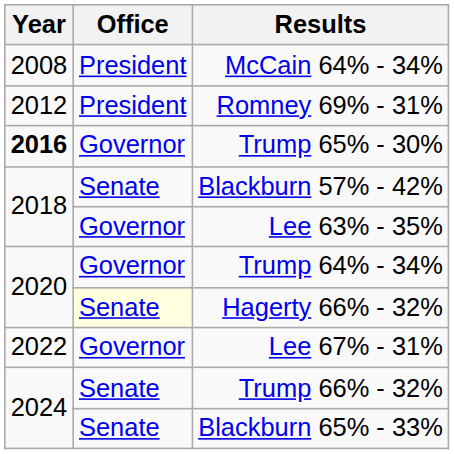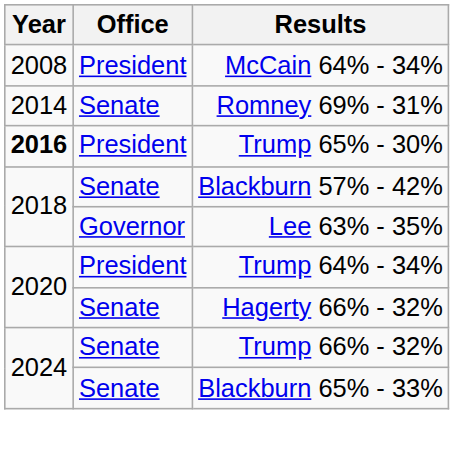 <table class=wikitable>
 <tr>
 <th>Year</th>
 <th>Office</th>
 <th>Results</th>
 </tr>
 <tr>
 <td>2008</td>
 <td><a href='#'>President</a></td>
 <td align="right" ><a href='#'>McCain</a> 64% - 34%</td>
 </tr>
 <tr>
-<td>2012</td>
-<td><a href='#'>President</a></td>
+<td>2014</td>
+<td><a href='#'>Senate</a></td>
 <td align="right" ><a href='#'>Romney</a> 69% - 31%</td>
 </tr>
 <tr>
 <td><strong>2016</strong></td>
-<td><a href='#'>Governor</a></td>
+<td><a href='#'>President</a></td>
 <td align="right" ><a href='#'>Trump</a> 65% - 30%</td>
 </tr>
 <tr>
 <td rowspan=2>2018</td>
 <td><a href='#'>Senate</a></td>
 <td align="right" ><a href='#'>Blackburn</a> 57% - 42%</td>
 </tr>
 <tr>
 <td><a href='#'>Governor</a></td>
 <td align="right" ><a href='#'>Lee</a> 63% - 35%</td>
 </tr>
 <tr>
 <td rowspan=2>2020</td>
-<td><a href='#'>Governor</a></td>
+<td><a href='#'>President</a></td>
 <td align="right" ><a href='#'>Trump</a> 64% - 34%</td>
 </tr>
 <tr>
-<td style="background: lightyellow;"><a href='#'>Senate</a></td>
+<td><a href='#'>Senate</a></td>
 <td align="right" ><a href='#'>Hagerty</a> 66% - 32%</td>
-</tr>
-<tr>
-<td>2022</td>
-<td><a href='#'>Governor</a></td>
-<td align="right" ><a href='#'>Lee</a> 67% - 31%</td>
 </tr>
 <tr>
 <td rowspan=2>2024</td>
 <td><a href='#'>Senate</a></td>
 <td align="right" ><a href='#'>Trump</a> 66% - 32%</td>
 </tr>
 <tr>
 <td><a href='#'>Senate</a></td>
 <td align="right" ><a href='#'>Blackburn</a> 65% - 33%</td>
 </tr>
 </table>
